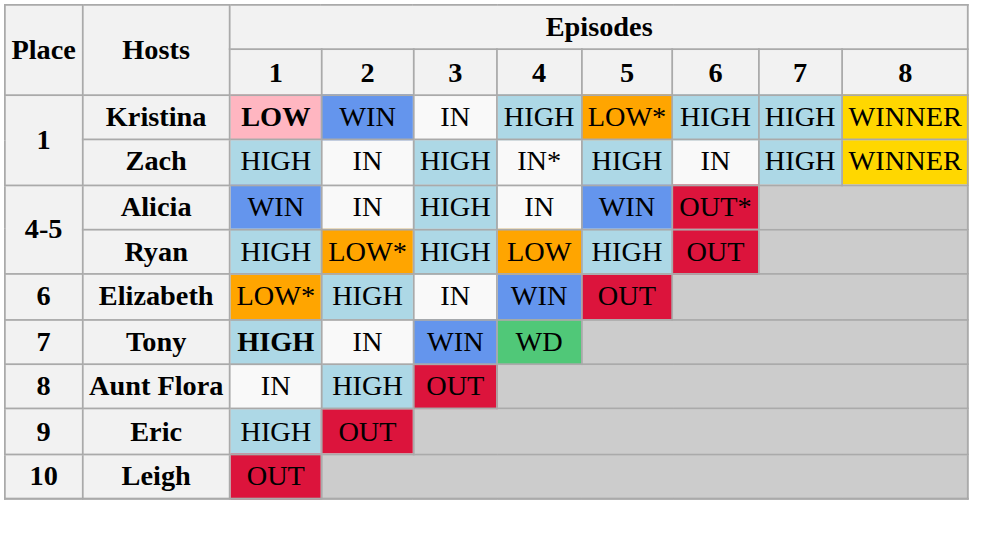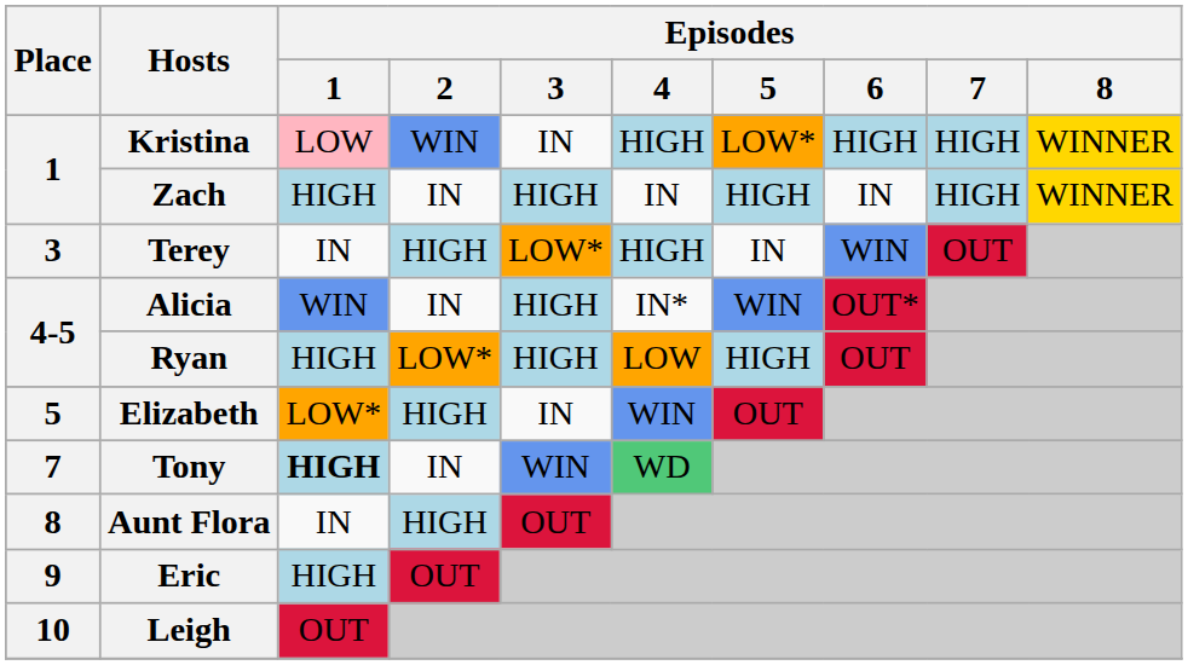 <table class="wikitable" style="text-align:center">
 <tr>
 <th rowspan="2">Place</th>
 <th rowspan="2">Hosts</th>
 <th colspan="8">Episodes</th>
 </tr>
 <tr>
 <th>1</th>
 <th>2</th>
 <th>3</th>
 <th>4</th>
 <th>5</th>
 <th>6</th>
 <th>7</th>
 <th>8</th>
 </tr>
 <tr>
 <th rowspan="2">1</th>
 <th>Kristina</th>
-<td bgcolor="lightpink"><strong>LOW</strong></td>
+<td bgcolor="lightpink">LOW</td>
 <td bgcolor="cornflowerblue">WIN</td>
 <td>IN</td>
 <td bgcolor="lightblue">HIGH</td>
 <td bgcolor="orange">LOW*</td>
 <td bgcolor="lightblue">HIGH</td>
 <td bgcolor="lightblue">HIGH</td>
 <td bgcolor="gold">WINNER</td>
 </tr>
 <tr>
 <th>Zach</th>
 <td bgcolor="lightblue">HIGH</td>
 <td>IN</td>
 <td bgcolor="lightblue">HIGH</td>
-<td>IN*</td>
+<td>IN</td>
 <td bgcolor="lightblue">HIGH</td>
 <td>IN</td>
 <td bgcolor="lightblue">HIGH</td>
 <td bgcolor="gold">WINNER</td>
+</tr>
+<tr>
+<th>3</th>
+<th>Terey</th>
+<td>IN</td>
+<td bgcolor="lightblue">HIGH</td>
+<td bgcolor="orange">LOW*</td>
+<td bgcolor="lightblue">HIGH</td>
+<td>IN</td>
+<td bgcolor="cornflowerblue">WIN</td>
+<td bgcolor="crimson">OUT</td>
+<td colspan=1 bgcolor="CCCCCC"></td>
 </tr>
 <tr>
 <th rowspan="2">4-5</th>
 <th>Alicia</th>
 <td bgcolor="cornflowerblue">WIN</td>
 <td>IN</td>
 <td bgcolor="lightblue">HIGH</td>
-<td>IN</td>
+<td>IN*</td>
 <td bgcolor="cornflowerblue">WIN</td>
 <td bgcolor="crimson">OUT*</td>
 <td colspan=2 bgcolor="CCCCCC"></td>
 </tr>
 <tr>
 <th>Ryan</th>
 <td bgcolor="lightblue">HIGH</td>
 <td bgcolor="orange">LOW*</td>
 <td bgcolor="lightblue">HIGH</td>
 <td bgcolor="orange">LOW</td>
 <td bgcolor="lightblue">HIGH</td>
 <td bgcolor="crimson">OUT</td>
 <td colspan=2 bgcolor="CCCCCC"></td>
 </tr>
 <tr>
-<th>6</th>
+<th>5</th>
 <th>Elizabeth</th>
 <td bgcolor="orange">LOW*</td>
 <td bgcolor="lightblue">HIGH</td>
 <td>IN</td>
 <td bgcolor="cornflowerblue">WIN</td>
 <td bgcolor="crimson">OUT</td>
 <td colspan=3 bgcolor="CCCCCC"></td>
 </tr>
 <tr>
 <th>7</th>
 <th>Tony</th>
 <td bgcolor="lightblue"><strong>HIGH</strong></td>
 <td>IN</td>
 <td bgcolor="cornflowerblue">WIN</td>
 <td bgcolor="#50C878">WD</td>
 <td colspan=4 bgcolor="CCCCCC"></td>
 </tr>
 <tr>
 <th>8</th>
 <th>Aunt Flora</th>
 <td>IN</td>
 <td bgcolor="lightblue">HIGH</td>
 <td bgcolor="crimson">OUT</td>
 <td colspan=5 bgcolor="CCCCCC"></td>
 </tr>
 <tr>
 <th>9</th>
 <th>Eric</th>
 <td bgcolor="lightblue">HIGH</td>
 <td bgcolor="crimson">OUT</td>
 <td colspan=6 bgcolor="CCCCCC"></td>
 </tr>
 <tr>
 <th>10</th>
 <th>Leigh</th>
 <td bgcolor="crimson">OUT</td>
 <td colspan=7 bgcolor="CCCCCC"></td>
 </tr>
 <tr>
 </tr>
 </table>
